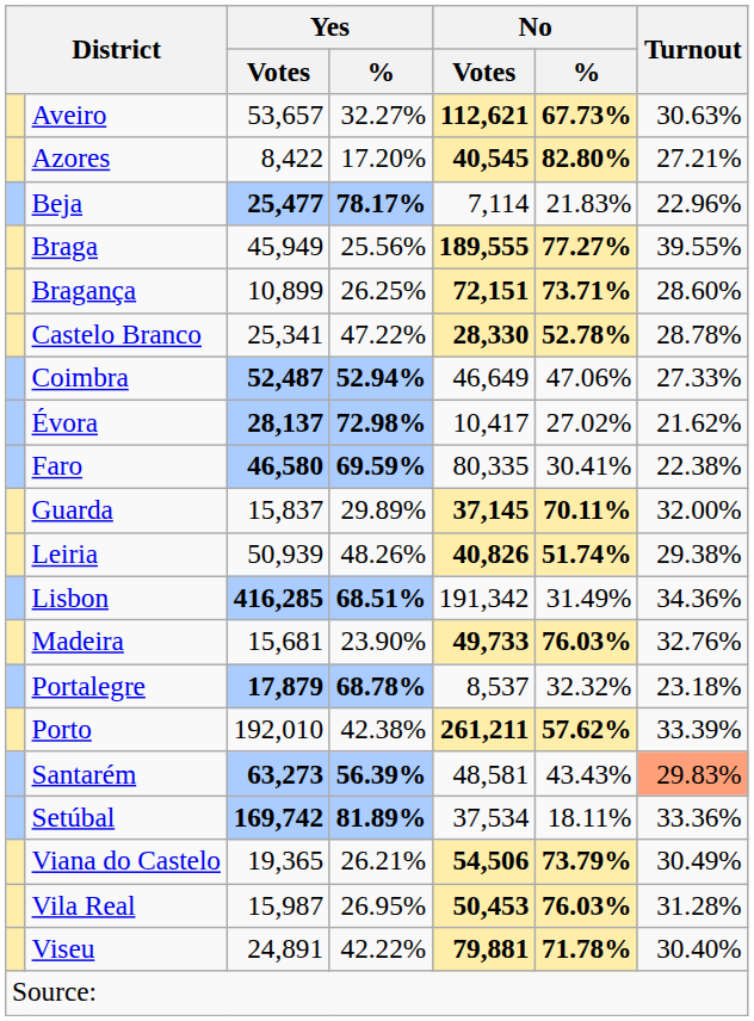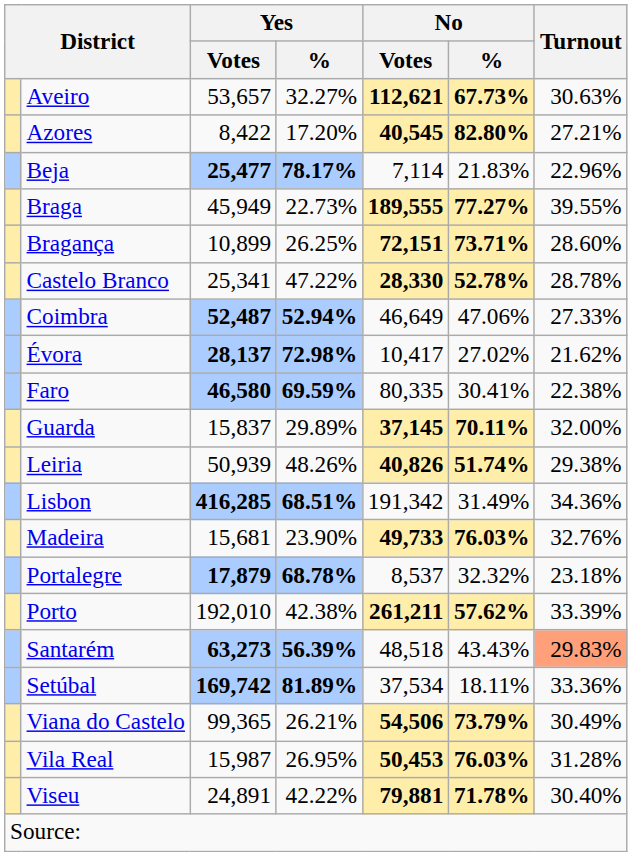 <table class="wikitable sortable" style="text-align:right;">
 <tr>
 <th colspan="2" rowspan="2">District</th>
 <th colspan="2">Yes</th>
 <th colspan="2">No</th>
 <th rowspan="2">Turnout</th>
 </tr>
 <tr>
 <th>Votes</th>
 <th>%</th>
 <th>Votes</th>
 <th>%</th>
 </tr>
 <tr>
 <td style="background:#fea;"> </td>
 <td style="text-align:left;"><a href='#'>Aveiro</a></td>
 <td>53,657</td>
 <td>32.27%</td>
 <td style="background:#fea; color:#000;"><strong>112,621</strong></td>
 <td style="background:#fea; color:#000;"><strong>67.73%</strong></td>
 <td>30.63%</td>
 </tr>
 <tr>
 <td style="background:#fea;"> </td>
 <td style="text-align:left;"><a href='#'>Azores</a></td>
 <td>8,422</td>
 <td>17.20%</td>
 <td style="background:#fea; color:#000;"><strong>40,545</strong></td>
 <td style="background:#fea; color:#000;"><strong>82.80%</strong></td>
 <td>27.21%</td>
 </tr>
 <tr>
 <td style="background:#acf;"> </td>
 <td style="text-align:left;"><a href='#'>Beja</a></td>
 <td style="background:#acf; color:#000;"><strong>25,477</strong></td>
 <td style="background:#acf; color:#000;"><strong>78.17%</strong></td>
 <td>7,114</td>
 <td>21.83%</td>
 <td>22.96%</td>
 </tr>
 <tr>
 <td style="background:#fea;"> </td>
 <td style="text-align:left;"><a href='#'>Braga</a></td>
 <td>45,949</td>
-<td>25.56%</td>
+<td>22.73%</td>
 <td style="background:#fea; color:#000;"><strong>189,555</strong></td>
 <td style="background:#fea; color:#000;"><strong>77.27%</strong></td>
 <td>39.55%</td>
 </tr>
 <tr>
 <td style="background:#fea;"> </td>
 <td style="text-align:left;"><a href='#'>Bragança</a></td>
 <td>10,899</td>
 <td>26.25%</td>
 <td style="background:#fea; color:#000;"><strong>72,151</strong></td>
 <td style="background:#fea; color:#000;"><strong>73.71%</strong></td>
 <td>28.60%</td>
 </tr>
 <tr>
 <td style="background:#fea;"> </td>
 <td style="text-align:left;"><a href='#'>Castelo Branco</a></td>
 <td>25,341</td>
 <td>47.22%</td>
 <td style="background:#fea; color:#000;"><strong>28,330</strong></td>
 <td style="background:#fea; color:#000;"><strong>52.78%</strong></td>
 <td>28.78%</td>
 </tr>
 <tr>
 <td style="background:#acf;"> </td>
 <td style="text-align:left;"><a href='#'>Coimbra</a></td>
 <td style="background:#acf; color:#000;"><strong>52,487</strong></td>
 <td style="background:#acf; color:#000;"><strong>52.94%</strong></td>
 <td>46,649</td>
 <td>47.06%</td>
 <td>27.33%</td>
 </tr>
 <tr>
 <td style="background:#acf;"> </td>
 <td style="text-align:left;"><a href='#'>Évora</a></td>
 <td style="background:#acf; color:#000;"><strong>28,137</strong></td>
 <td style="background:#acf; color:#000;"><strong>72.98%</strong></td>
 <td>10,417</td>
 <td>27.02%</td>
 <td>21.62%</td>
 </tr>
 <tr>
 <td style="background:#acf;"> </td>
 <td style="text-align:left;"><a href='#'>Faro</a></td>
 <td style="background:#acf; color:#000;"><strong>46,580</strong></td>
 <td style="background:#acf; color:#000;"><strong>69.59%</strong></td>
 <td>80,335</td>
 <td>30.41%</td>
 <td>22.38%</td>
 </tr>
 <tr>
 <td style="background:#fea;"> </td>
 <td style="text-align:left;"><a href='#'>Guarda</a></td>
 <td>15,837</td>
 <td>29.89%</td>
 <td style="background:#fea; color:#000;"><strong>37,145</strong></td>
 <td style="background:#fea; color:#000;"><strong>70.11%</strong></td>
 <td>32.00%</td>
 </tr>
 <tr>
 <td style="background:#fea;"> </td>
 <td style="text-align:left;"><a href='#'>Leiria</a></td>
 <td>50,939</td>
 <td>48.26%</td>
 <td style="background:#fea; color:#000;"><strong>40,826</strong></td>
 <td style="background:#fea; color:#000;"><strong>51.74%</strong></td>
 <td>29.38%</td>
 </tr>
 <tr>
 <td style="background:#acf;"> </td>
 <td style="text-align:left;"><a href='#'>Lisbon</a></td>
 <td style="background:#acf; color:#000;"><strong>416,285</strong></td>
 <td style="background:#acf; color:#000;"><strong>68.51%</strong></td>
 <td>191,342</td>
 <td>31.49%</td>
 <td>34.36%</td>
 </tr>
 <tr>
 <td style="background:#fea;"> </td>
 <td style="text-align:left;"><a href='#'>Madeira</a></td>
 <td>15,681</td>
 <td>23.90%</td>
 <td style="background:#fea; color:#000;"><strong>49,733</strong></td>
 <td style="background:#fea; color:#000;"><strong>76.03%</strong></td>
 <td>32.76%</td>
 </tr>
 <tr>
 <td style="background:#acf;"> </td>
 <td style="text-align:left;"><a href='#'>Portalegre</a></td>
 <td style="background:#acf; color:#000;"><strong>17,879</strong></td>
 <td style="background:#acf; color:#000;"><strong>68.78%</strong></td>
 <td>8,537</td>
 <td>32.32%</td>
 <td>23.18%</td>
 </tr>
 <tr>
 <td style="background:#fea;"> </td>
 <td style="text-align:left;"><a href='#'>Porto</a></td>
 <td>192,010</td>
 <td>42.38%</td>
 <td style="background:#fea; color:#000;"><strong>261,211</strong></td>
 <td style="background:#fea; color:#000;"><strong>57.62%</strong></td>
 <td>33.39%</td>
 </tr>
 <tr>
 <td style="background:#acf;"> </td>
 <td style="text-align:left;"><a href='#'>Santarém</a></td>
 <td style="background:#acf; color:#000;"><strong>63,273</strong></td>
 <td style="background:#acf; color:#000;"><strong>56.39%</strong></td>
-<td>48,581</td>
+<td>48,518</td>
 <td>43.43%</td>
 <td style="background: lightsalmon;">29.83%</td>
 </tr>
 <tr>
 <td style="background:#acf;"> </td>
 <td style="text-align:left;"><a href='#'>Setúbal</a></td>
 <td style="background:#acf; color:#000;"><strong>169,742</strong></td>
 <td style="background:#acf; color:#000;"><strong>81.89%</strong></td>
 <td>37,534</td>
 <td>18.11%</td>
 <td>33.36%</td>
 </tr>
 <tr>
 <td style="background:#fea;"> </td>
 <td style="text-align:left;"><a href='#'>Viana do Castelo</a></td>
-<td>19,365</td>
+<td>99,365</td>
 <td>26.21%</td>
 <td style="background:#fea; color:#000;"><strong>54,506</strong></td>
 <td style="background:#fea; color:#000;"><strong>73.79%</strong></td>
 <td>30.49%</td>
 </tr>
 <tr>
 <td style="background:#fea;"> </td>
 <td style="text-align:left;"><a href='#'>Vila Real</a></td>
 <td>15,987</td>
 <td>26.95%</td>
 <td style="background:#fea; color:#000;"><strong>50,453</strong></td>
 <td style="background:#fea; color:#000;"><strong>76.03%</strong></td>
 <td>31.28%</td>
 </tr>
 <tr>
 <td style="background:#fea;"> </td>
 <td style="text-align:left;"><a href='#'>Viseu</a></td>
 <td>24,891</td>
 <td>42.22%</td>
 <td style="background:#fea; color:#000;"><strong>79,881</strong></td>
 <td style="background:#fea; color:#000;"><strong>71.78%</strong></td>
 <td>30.40%</td>
 </tr>
 <tr class="sortbottom">
 <td colspan="7" style="text-align:left;">Source: </td>
 </tr>
 </table>
